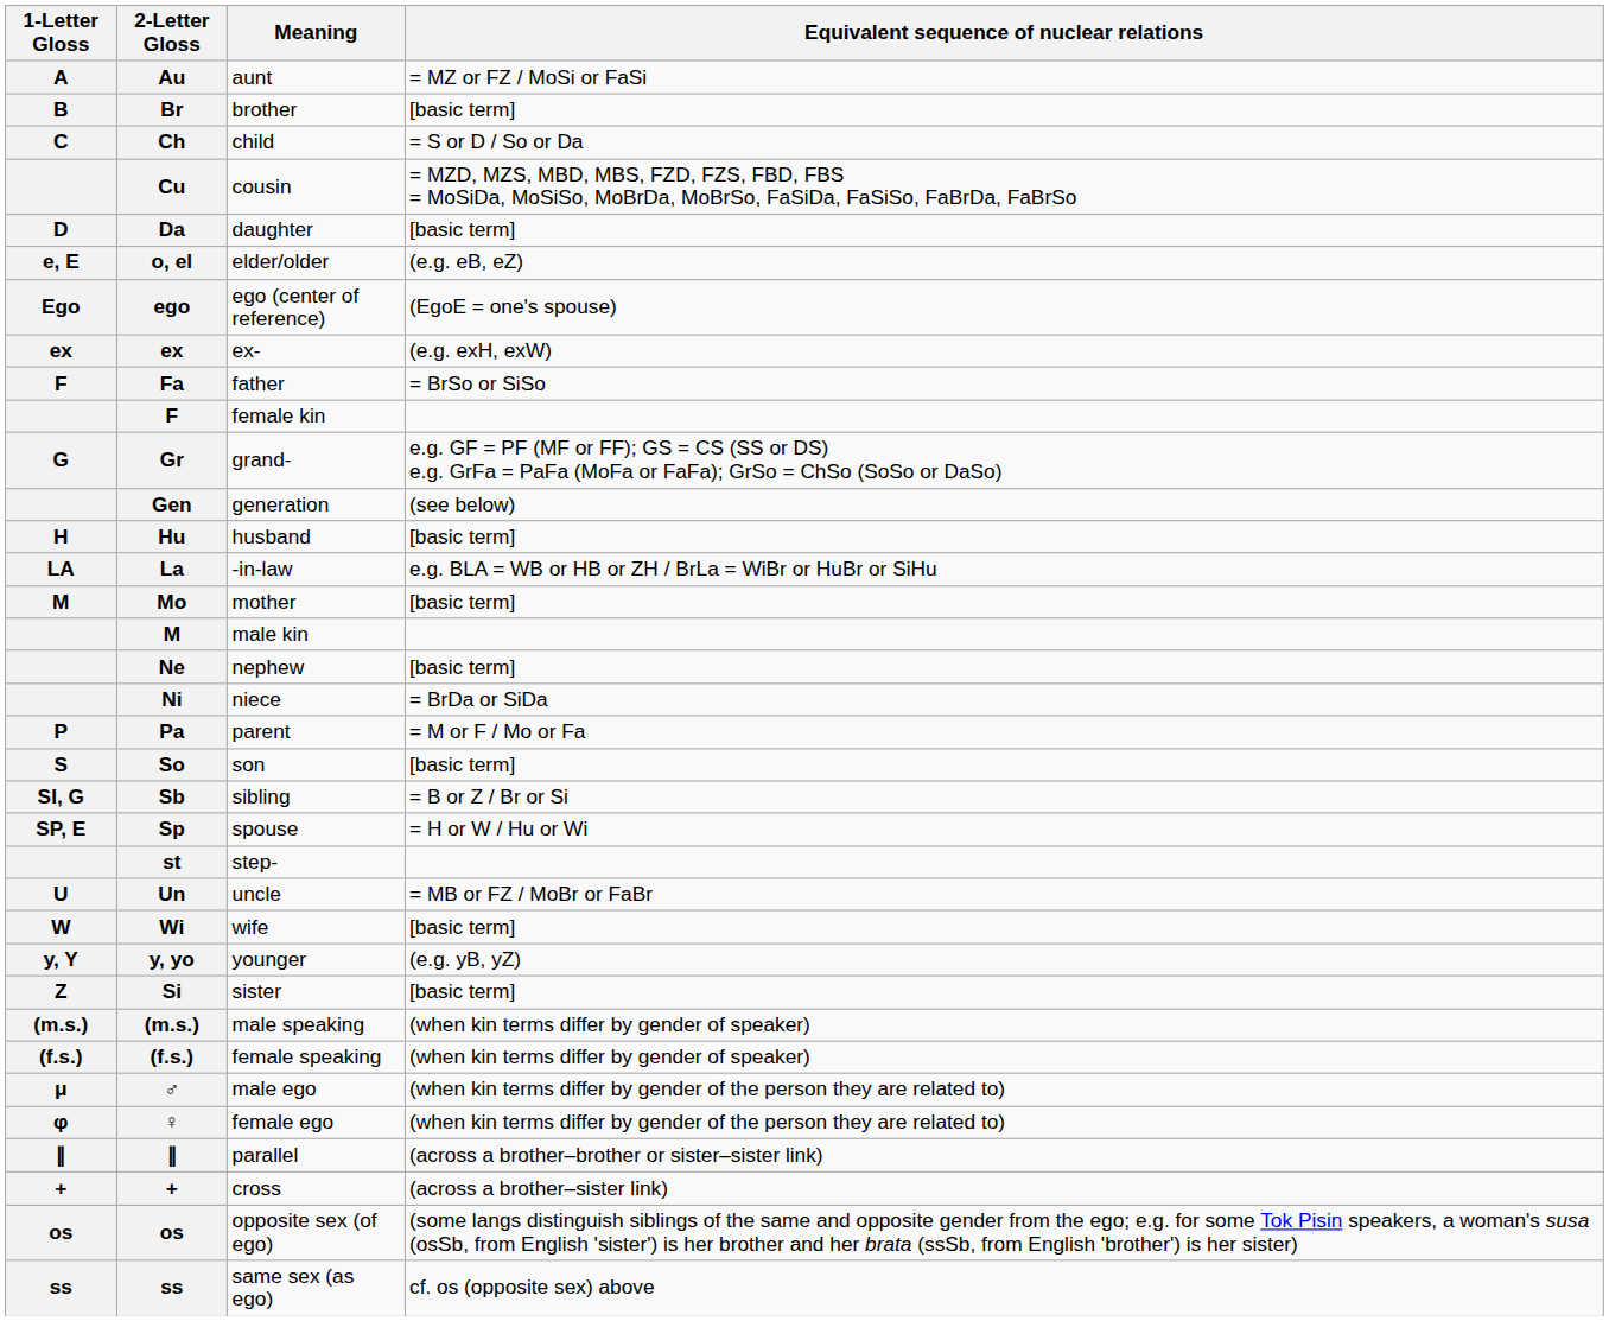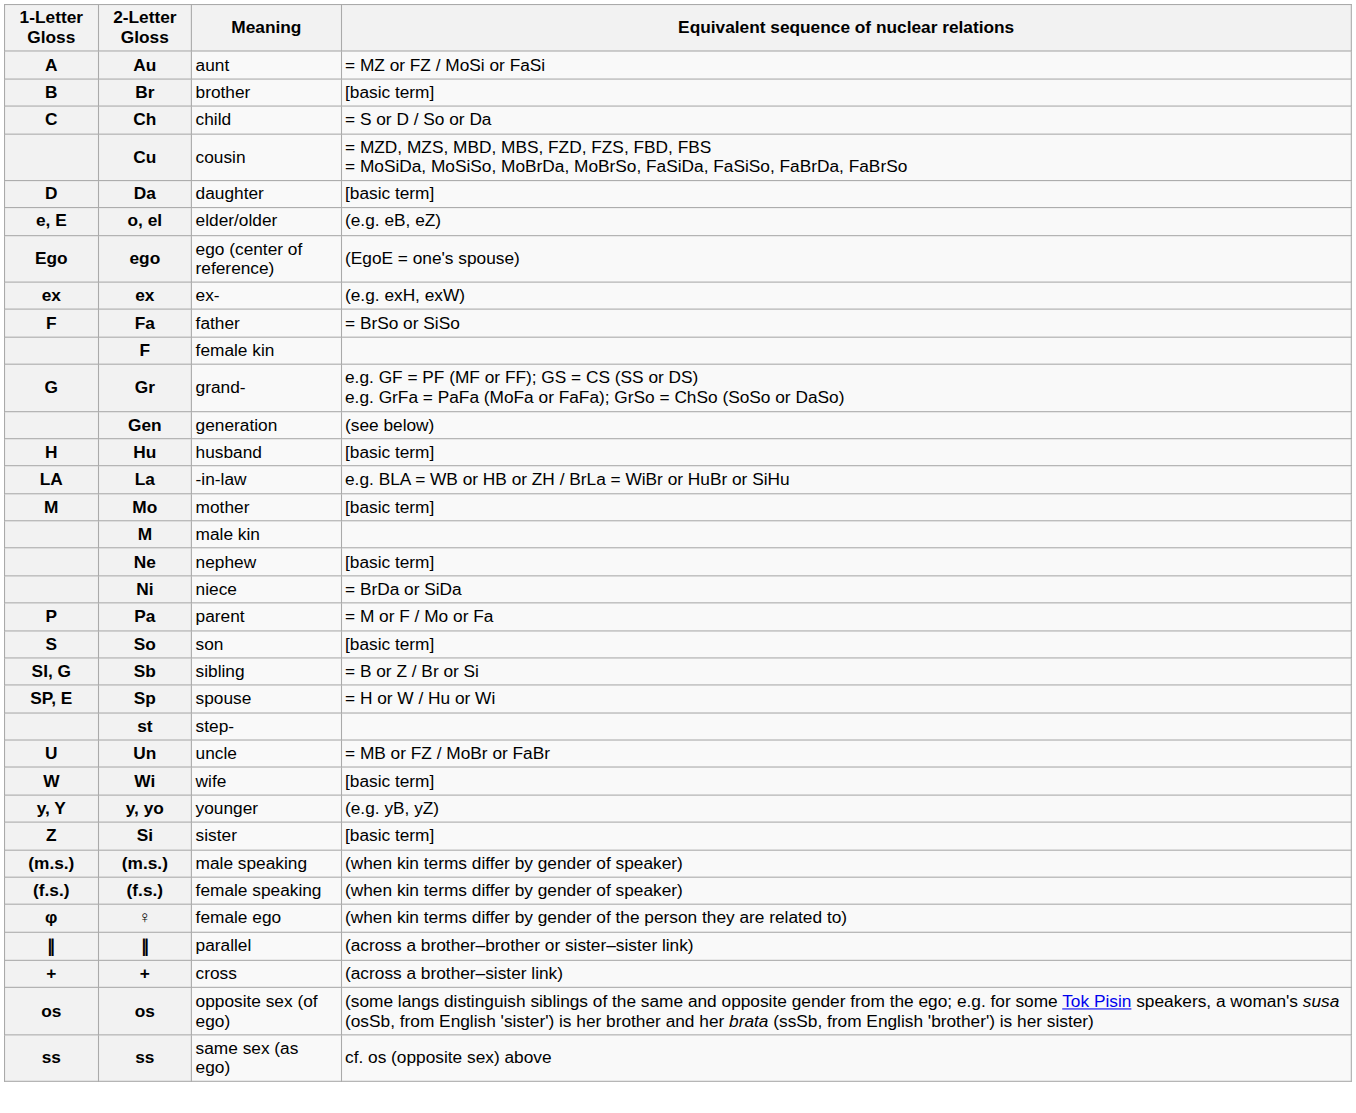 <table class="wikitable sortable sticky-header-multi">
 <tr>
 <th>1-Letter Gloss</th>
 <th>2-Letter Gloss</th>
 <th>Meaning</th>
 <th>Equivalent sequence of nuclear relations</th>
 </tr>
 <tr>
 <th>A</th>
 <th>Au</th>
 <td>aunt</td>
 <td>= MZ or FZ / MoSi or FaSi</td>
 </tr>
 <tr>
 <th>B</th>
 <th>Br</th>
 <td>brother</td>
 <td>[basic term]</td>
 </tr>
 <tr>
 <th>C</th>
 <th>Ch</th>
 <td>child</td>
 <td>= S or D / So or Da</td>
 </tr>
 <tr>
 <th></th>
 <th>Cu</th>
 <td>cousin</td>
 <td>= MZD, MZS, MBD, MBS, FZD, FZS, FBD, FBS <br> = MoSiDa, MoSiSo, MoBrDa, MoBrSo, FaSiDa, FaSiSo, FaBrDa, FaBrSo</td>
 </tr>
 <tr>
 <th>D</th>
 <th>Da</th>
 <td>daughter</td>
 <td>[basic term]</td>
 </tr>
 <tr>
 <th>e, E</th>
 <th>o, el</th>
 <td>elder/older</td>
 <td>(e.g. eB, eZ)</td>
 </tr>
 <tr>
 <th>Ego</th>
 <th>ego</th>
 <td>ego (center of reference)</td>
 <td>(EgoE = one's spouse)</td>
 </tr>
 <tr>
 <th>ex</th>
 <th>ex</th>
 <td>ex-</td>
 <td>(e.g. exH, exW)</td>
 </tr>
 <tr>
 <th>F</th>
 <th>Fa</th>
 <td>father</td>
 <td>= BrSo or SiSo</td>
 </tr>
 <tr>
 <th></th>
 <th>F</th>
 <td>female kin</td>
 </tr>
 <tr>
 <th>G</th>
 <th>Gr</th>
 <td>grand-</td>
 <td>e.g. GF = PF (MF or FF); GS = CS (SS or DS)<br> e.g. GrFa = PaFa (MoFa or FaFa); GrSo = ChSo (SoSo or DaSo)</td>
 </tr>
 <tr>
 <th></th>
 <th>Gen</th>
 <td>generation</td>
 <td>(see below)</td>
 </tr>
 <tr>
 <th>H</th>
 <th>Hu</th>
 <td>husband</td>
 <td>[basic term]</td>
 </tr>
 <tr>
 <th>LA</th>
 <th>La</th>
 <td>-in-law</td>
 <td>e.g. BLA = WB or HB or ZH / BrLa = WiBr or HuBr or SiHu</td>
 </tr>
 <tr>
 <th>M</th>
 <th>Mo</th>
 <td>mother</td>
 <td>[basic term]</td>
 </tr>
 <tr>
 <th></th>
 <th>M</th>
 <td>male kin</td>
 </tr>
 <tr>
 <th></th>
 <th>Ne</th>
 <td>nephew</td>
 <td>[basic term]</td>
 </tr>
 <tr>
 <th></th>
 <th>Ni</th>
 <td>niece</td>
 <td>= BrDa or SiDa</td>
 </tr>
 <tr>
 <th>P</th>
 <th>Pa</th>
 <td>parent</td>
 <td>= M or F / Mo or Fa</td>
 </tr>
 <tr>
 <th>S</th>
 <th>So</th>
 <td>son</td>
 <td>[basic term]</td>
 </tr>
 <tr>
 <th>SI, G</th>
 <th>Sb</th>
 <td>sibling</td>
 <td>= B or Z / Br or Si</td>
 </tr>
 <tr>
 <th>SP, E</th>
 <th>Sp</th>
 <td>spouse</td>
 <td>= H or W / Hu or Wi</td>
 </tr>
 <tr>
 <th></th>
 <th>st</th>
 <td>step-</td>
 </tr>
 <tr>
 <th>U</th>
 <th>Un</th>
 <td>uncle</td>
 <td>= MB or FZ / MoBr or FaBr</td>
 </tr>
 <tr>
 <th>W</th>
 <th>Wi</th>
 <td>wife</td>
 <td>[basic term]</td>
 </tr>
 <tr>
 <th>y, Y</th>
 <th>y, yo</th>
 <td>younger</td>
 <td>(e.g. yB, yZ)</td>
 </tr>
 <tr>
 <th>Z</th>
 <th>Si</th>
 <td>sister</td>
 <td>[basic term]</td>
 </tr>
 <tr>
 <th>(m.s.)</th>
 <th>(m.s.)</th>
 <td>male speaking</td>
 <td>(when kin terms differ by gender of speaker)</td>
 </tr>
 <tr>
 <th>(f.s.)</th>
 <th>(f.s.)</th>
 <td>female speaking</td>
 <td>(when kin terms differ by gender of speaker)</td>
 </tr>
 <tr>
-<th>μ</th>
-<th>♂</th>
-<td>male ego</td>
-<td>(when kin terms differ by gender of the person they are related to)</td>
-</tr>
-<tr>
 <th>φ</th>
 <th>♀</th>
 <td>female ego</td>
 <td>(when kin terms differ by gender of the person they are related to)</td>
 </tr>
 <tr>
 <th>∥</th>
 <th>∥</th>
 <td>parallel</td>
 <td>(across a brother–brother or sister–sister link)</td>
 </tr>
 <tr>
 <th>+</th>
 <th>+</th>
 <td>cross</td>
 <td>(across a brother–sister link)</td>
 </tr>
 <tr>
 <th>os</th>
 <th>os</th>
 <td>opposite sex (of ego)</td>
 <td>(some langs distinguish siblings of the same and opposite gender from the ego; e.g. for some <a href='#'>Tok Pisin</a> speakers, a woman's <em>susa</em> (osSb, from English 'sister') is her brother and her <em>brata</em> (ssSb, from English 'brother') is her sister)</td>
 </tr>
 <tr>
 <th>ss</th>
 <th>ss</th>
 <td>same sex (as ego)</td>
 <td>cf. os (opposite sex) above</td>
 </tr>
 </table>
